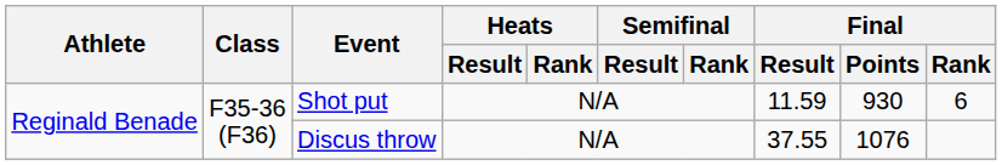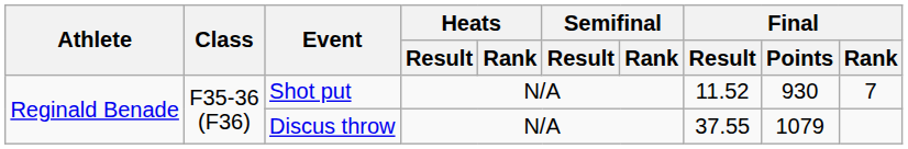 <table class=wikitable style="font-size:90%">
 <tr>
 <th rowspan="2">Athlete</th>
 <th rowspan="2">Class</th>
 <th rowspan="2">Event</th>
 <th colspan="2">Heats</th>
 <th colspan="2">Semifinal</th>
 <th colspan="3">Final</th>
 </tr>
 <tr>
 <th>Result</th>
 <th>Rank</th>
 <th>Result</th>
 <th>Rank</th>
 <th>Result</th>
 <th>Points</th>
 <th>Rank</th>
 </tr>
 <tr>
 <td rowspan="2"><a href='#'>Reginald Benade</a></td>
 <td align="center" rowspan="2">F35-36<br>(F36)</td>
 <td><a href='#'>Shot put</a></td>
 <td align="center" colspan="4">N/A</td>
-<td align="center">11.59</td>
+<td align="center">11.52</td>
 <td align="center">930</td>
-<td align="center">6</td>
+<td align="center">7</td>
 </tr>
 <tr>
 <td><a href='#'>Discus throw</a></td>
 <td align="center" colspan="4">N/A</td>
 <td align="center">37.55</td>
-<td align="center">1076</td>
+<td align="center">1079</td>
 <td align="center"></td>
 </tr>
 </table>
